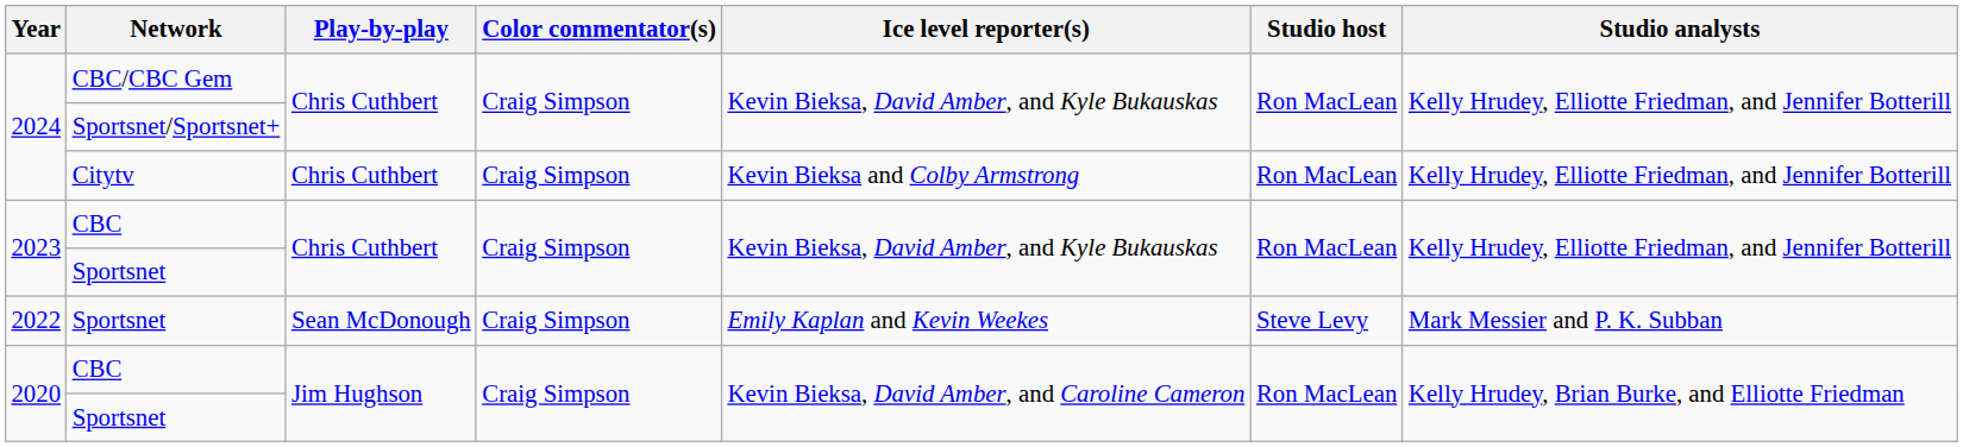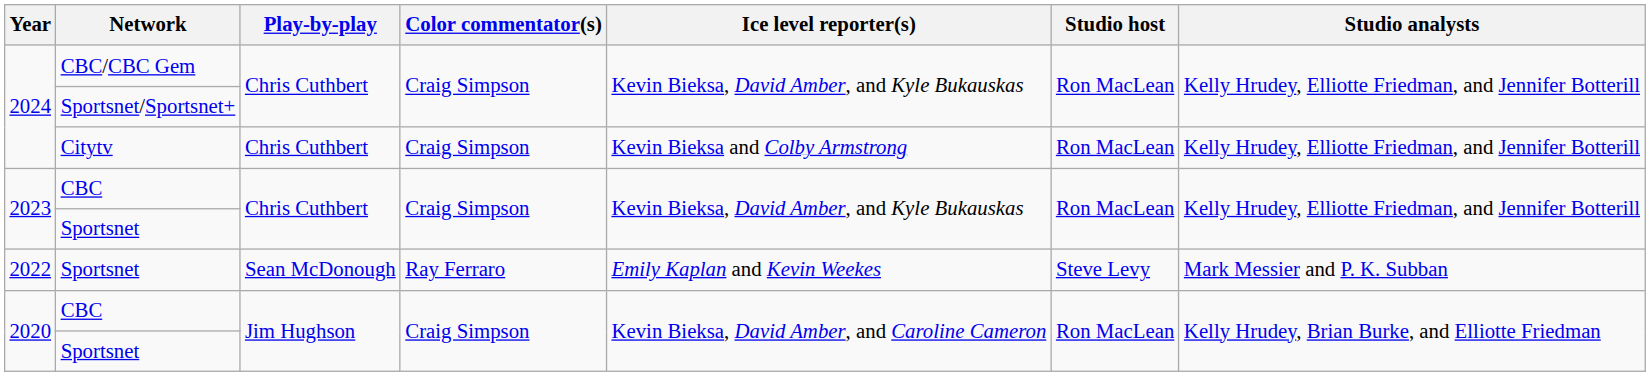 <table class="wikitable sortable" style="font-size:1.00em; line-height:1.5em;">
 <tr>
 <th>Year</th>
 <th>Network</th>
 <th><a href='#'>Play-by-play</a></th>
 <th><a href='#'>Color commentator</a>(s)</th>
 <th>Ice level reporter(s)</th>
 <th>Studio host</th>
 <th>Studio analysts</th>
 </tr>
 <tr>
 <td rowspan="3"><a href='#'>2024</a></td>
 <td><a href='#'>CBC</a>/<a href='#'>CBC Gem</a></td>
 <td rowspan="2"><a href='#'>Chris Cuthbert</a></td>
 <td rowspan="2"><a href='#'>Craig Simpson</a></td>
 <td rowspan="2"><a href='#'>Kevin Bieksa</a>, <em><a href='#'>David Amber</a></em>, and <em>Kyle Bukauskas</em></td>
 <td rowspan="2"><a href='#'>Ron MacLean</a></td>
 <td rowspan="2"><a href='#'>Kelly Hrudey</a>, <a href='#'>Elliotte Friedman</a>, and <a href='#'>Jennifer Botterill</a></td>
 </tr>
 <tr>
 <td><a href='#'>Sportsnet</a>/<a href='#'>Sportsnet+</a></td>
 </tr>
 <tr>
 <td><a href='#'>Citytv</a> </td>
 <td><a href='#'>Chris Cuthbert</a></td>
 <td><a href='#'>Craig Simpson</a></td>
 <td><a href='#'>Kevin Bieksa</a> and <em><a href='#'>Colby Armstrong</a></em></td>
 <td><a href='#'>Ron MacLean</a></td>
 <td><a href='#'>Kelly Hrudey</a>, <a href='#'>Elliotte Friedman</a>, and <a href='#'>Jennifer Botterill</a></td>
 </tr>
 <tr>
 <td rowspan="2"><a href='#'>2023</a></td>
 <td><a href='#'>CBC</a></td>
 <td rowspan="2"><a href='#'>Chris Cuthbert</a></td>
 <td rowspan="2"><a href='#'>Craig Simpson</a></td>
 <td rowspan="2"><a href='#'>Kevin Bieksa</a>, <em><a href='#'>David Amber</a></em>, and <em>Kyle Bukauskas</em></td>
 <td rowspan="2"><a href='#'>Ron MacLean</a></td>
 <td rowspan="2"><a href='#'>Kelly Hrudey</a>, <a href='#'>Elliotte Friedman</a>, and <a href='#'>Jennifer Botterill</a></td>
 </tr>
 <tr>
 <td><a href='#'>Sportsnet</a></td>
 </tr>
 <tr>
 <td><a href='#'>2022</a></td>
 <td><a href='#'>Sportsnet</a></td>
 <td><a href='#'>Sean McDonough</a></td>
-<td><a href='#'>Craig Simpson</a></td>
+<td><a href='#'>Ray Ferraro</a></td>
 <td><em><a href='#'>Emily Kaplan</a></em> and <em><a href='#'>Kevin Weekes</a></em></td>
 <td><a href='#'>Steve Levy</a></td>
 <td><a href='#'>Mark Messier</a> and <a href='#'>P. K. Subban</a></td>
 </tr>
 <tr>
 <td rowspan="2"><a href='#'>2020</a></td>
 <td><a href='#'>CBC</a></td>
 <td rowspan="2"><a href='#'>Jim Hughson</a></td>
 <td rowspan="2"><a href='#'>Craig Simpson</a></td>
 <td rowspan="2"><a href='#'>Kevin Bieksa</a>, <em><a href='#'>David Amber</a></em>, and <em><a href='#'>Caroline Cameron</a></em></td>
 <td rowspan="2"><a href='#'>Ron MacLean</a></td>
 <td rowspan="2"><a href='#'>Kelly Hrudey</a>, <a href='#'>Brian Burke</a>, and <a href='#'>Elliotte Friedman</a></td>
 </tr>
 <tr>
 <td><a href='#'>Sportsnet</a></td>
 </tr>
 </table>
